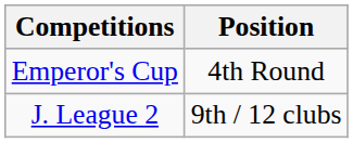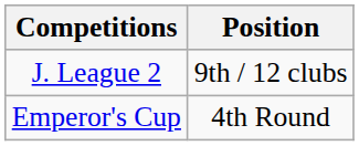 <table class="wikitable" style="text-align:center;">
 <tr>
 <th>Competitions</th>
 <th>Position</th>
 </tr>
 <tr>
+<td><a href='#'>J. League 2</a></td>
+<td>9th / 12 clubs</td>
+</tr>
+<tr>
 <td><a href='#'>Emperor's Cup</a></td>
 <td>4th Round</td>
 </tr>
-<tr>
-<td><a href='#'>J. League 2</a></td>
-<td>9th / 12 clubs</td>
-</tr>
 </table>
